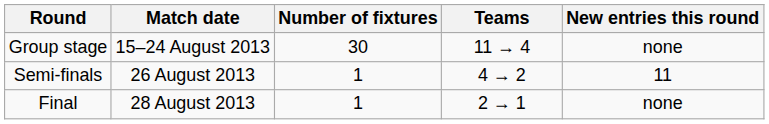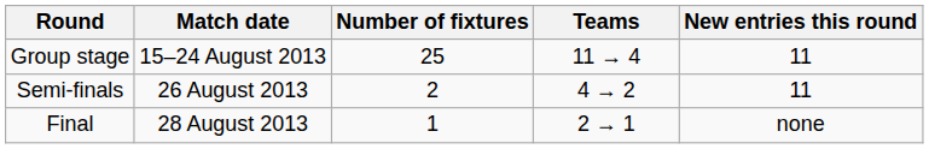 <table class="wikitable" style="text-align:center">
 <tr>
 <th>Round</th>
 <th>Match date</th>
 <th>Number of fixtures</th>
 <th style="width:100px;">Teams</th>
 <th>New entries this round</th>
 </tr>
 <tr>
 <td>Group stage</td>
 <td>15–24 August 2013</td>
-<td>30</td>
+<td>25</td>
 <td>11 → 4</td>
-<td>none</td>
+<td>11</td>
 </tr>
 <tr>
 <td>Semi-finals</td>
 <td>26 August 2013</td>
-<td>1</td>
+<td>2</td>
 <td>4 → 2</td>
 <td>11</td>
 </tr>
 <tr>
 <td>Final</td>
 <td>28 August 2013</td>
 <td>1</td>
 <td>2 → 1</td>
 <td>none</td>
 </tr>
 </table>
